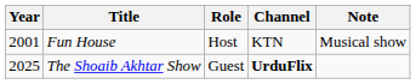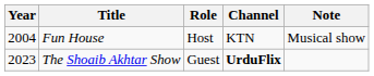 <table class="wikitable">
 <tr>
 <th>Year</th>
 <th>Title</th>
 <th>Role</th>
 <th>Channel</th>
 <th>Note</th>
 </tr>
 <tr>
-<td>2001</td>
+<td>2004</td>
 <td><em>Fun House</em></td>
 <td>Host</td>
 <td>KTN</td>
 <td>Musical show</td>
 </tr>
 <tr>
-<td>2025</td>
+<td>2023</td>
 <td><em>The <a href='#'>Shoaib Akhtar</a> Show</em></td>
 <td>Guest</td>
 <td><strong>UrduFlix</strong></td>
 <td></td>
 </tr>
 </table>
